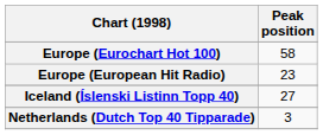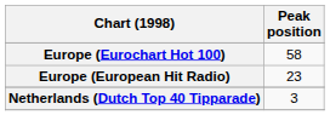 <table class="wikitable sortable plainrowheaders" style="text-align:center">
 <tr>
 <th>Chart (1998)</th>
 <th>Peak<br>position</th>
 </tr>
 <tr>
 </tr>
 <tr>
 </tr>
 <tr>
 </tr>
 <tr>
 </tr>
 <tr>
 </tr>
 <tr>
 <th scope="row">Europe (<a href='#'>Eurochart Hot 100</a>)</th>
 <td>58</td>
 </tr>
 <tr>
 <th scope="row">Europe (European Hit Radio)</th>
 <td>23</td>
 </tr>
 <tr>
 </tr>
 <tr>
 </tr>
 <tr>
-<th scope="row">Iceland (<a href='#'>Íslenski Listinn Topp 40</a>)</th>
-<td>27</td>
-</tr>
-<tr>
 </tr>
 <tr>
 <th scope="row">Netherlands (<a href='#'>Dutch Top 40 Tipparade</a>)</th>
 <td>3</td>
 </tr>
 <tr>
 </tr>
 <tr>
 </tr>
 <tr>
 </tr>
 <tr>
 </tr>
 <tr>
 </tr>
 <tr>
 </tr>
 </table>
